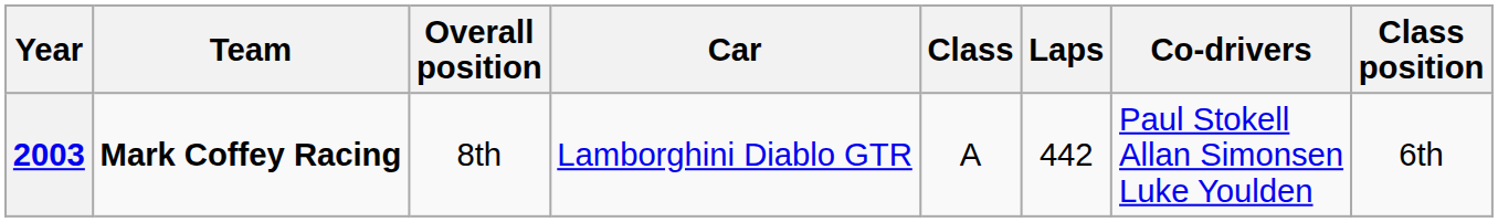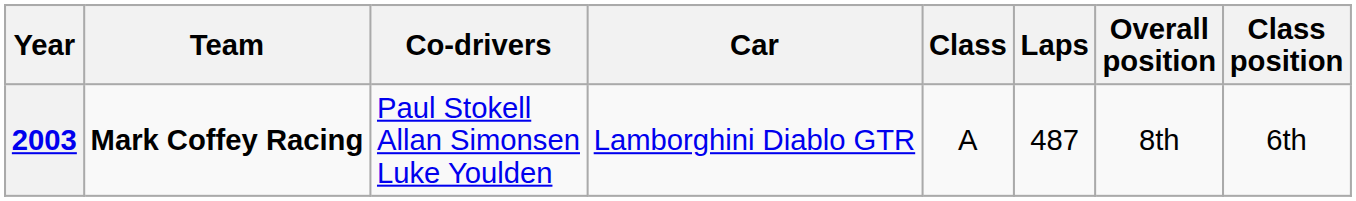 <table class="wikitable" style="text-align:center; font-size:90%">
 <tr>
 <th>Year</th>
 <th>Team</th>
-<th>Overall<br>position</th>
+<th>Co-drivers</th>
 <th>Car</th>
 <th>Class</th>
 <th>Laps</th>
-<th>Co-drivers</th>
+<th>Overall<br>position</th>
 <th>Class<br>position</th>
 </tr>
 <tr>
 <th><a href='#'>2003</a></th>
 <td align="left"><strong> Mark Coffey Racing</strong></td>
-<td>8th</td>
+<td align="left"> <a href='#'>Paul Stokell</a><br> <a href='#'>Allan Simonsen</a><br> <a href='#'>Luke Youlden</a></td>
 <td align="left"><a href='#'>Lamborghini Diablo GTR</a></td>
 <td>A</td>
-<td>442</td>
-<td align="left"> <a href='#'>Paul Stokell</a><br> <a href='#'>Allan Simonsen</a><br> <a href='#'>Luke Youlden</a></td>
+<td>487</td>
+<td>8th</td>
 <td>6th</td>
 </tr>
 </table>
